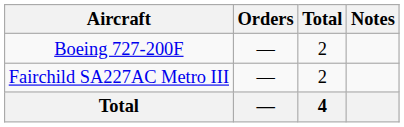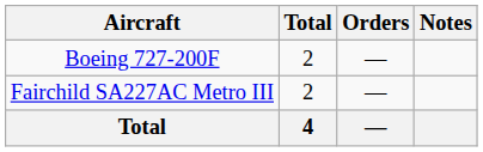 <table class="wikitable" style="margin:0.5em auto; text-align:center">
 <tr>
 <th>Aircraft</th>
+<th>Total</th>
 <th>Orders</th>
-<th>Total</th>
 <th>Notes</th>
 </tr>
 <tr>
 <td><a href='#'>Boeing 727-200F</a></td>
+<td>2</td>
 <td>—</td>
-<td>2</td>
 <td></td>
 </tr>
 <tr>
 <td><a href='#'>Fairchild SA227AC Metro III</a></td>
+<td>2</td>
 <td>—</td>
-<td>2</td>
 <td></td>
 </tr>
 <tr>
 <th>Total</th>
+<th>4</th>
 <th>—</th>
-<th>4</th>
 <th></th>
 </tr>
 </table>
